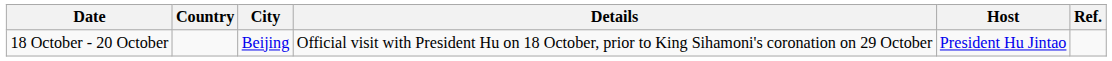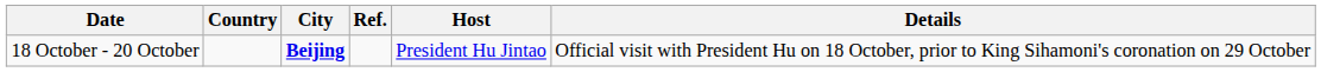 <table class="wikitable sortable" border="1" style="margin: 1em auto 1em auto">
 <tr>
 <th>Date</th>
 <th>Country</th>
 <th>City</th>
+<th>Ref.</th>
+<th>Host</th>
 <th>Details</th>
-<th>Host</th>
-<th>Ref.</th>
 </tr>
 <tr>
 <td>18 October - 20 October</td>
 <td></td>
-<td><a href='#'>Beijing</a></td>
+<td><strong><a href='#'>Beijing</a></strong></td>
+<td></td>
+<td><a href='#'>President Hu Jintao</a></td>
 <td>Official visit with President Hu on 18 October, prior to King Sihamoni's coronation on 29 October</td>
-<td><a href='#'>President Hu Jintao</a></td>
-<td></td>
 </tr>
 </table>
